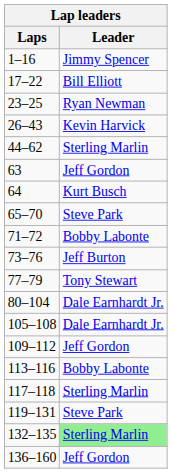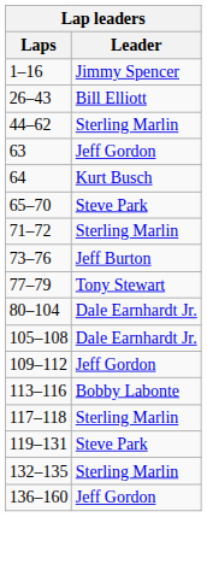 <table class="wikitable">
 <tr>
 <th colspan=2>Lap leaders</th>
 </tr>
 <tr>
 <th>Laps</th>
 <th>Leader</th>
 </tr>
 <tr>
 <td>1–16</td>
 <td><a href='#'>Jimmy Spencer</a></td>
 </tr>
 <tr>
-<td>17–22</td>
+<td>26–43</td>
 <td><a href='#'>Bill Elliott</a></td>
-</tr>
-<tr>
-<td>23–25</td>
-<td><a href='#'>Ryan Newman</a></td>
-</tr>
-<tr>
-<td>26–43</td>
-<td><a href='#'>Kevin Harvick</a></td>
 </tr>
 <tr>
 <td>44–62</td>
 <td><a href='#'>Sterling Marlin</a></td>
 </tr>
 <tr>
 <td>63</td>
 <td><a href='#'>Jeff Gordon</a></td>
 </tr>
 <tr>
 <td>64</td>
 <td><a href='#'>Kurt Busch</a></td>
 </tr>
 <tr>
 <td>65–70</td>
 <td><a href='#'>Steve Park</a></td>
 </tr>
 <tr>
 <td>71–72</td>
-<td><a href='#'>Bobby Labonte</a></td>
+<td><a href='#'>Sterling Marlin</a></td>
 </tr>
 <tr>
 <td>73–76</td>
 <td><a href='#'>Jeff Burton</a></td>
 </tr>
 <tr>
 <td>77–79</td>
 <td><a href='#'>Tony Stewart</a></td>
 </tr>
 <tr>
 <td>80–104</td>
 <td><a href='#'>Dale Earnhardt Jr.</a></td>
 </tr>
 <tr>
 <td>105–108</td>
 <td><a href='#'>Dale Earnhardt Jr.</a></td>
 </tr>
 <tr>
 <td>109–112</td>
 <td><a href='#'>Jeff Gordon</a></td>
 </tr>
 <tr>
 <td>113–116</td>
 <td><a href='#'>Bobby Labonte</a></td>
 </tr>
 <tr>
 <td>117–118</td>
 <td><a href='#'>Sterling Marlin</a></td>
 </tr>
 <tr>
 <td>119–131</td>
 <td><a href='#'>Steve Park</a></td>
 </tr>
 <tr>
 <td>132–135</td>
-<td style="background: lightgreen;"><a href='#'>Sterling Marlin</a></td>
+<td><a href='#'>Sterling Marlin</a></td>
 </tr>
 <tr>
 <td>136–160</td>
 <td><a href='#'>Jeff Gordon</a></td>
 </tr>
 </table>
